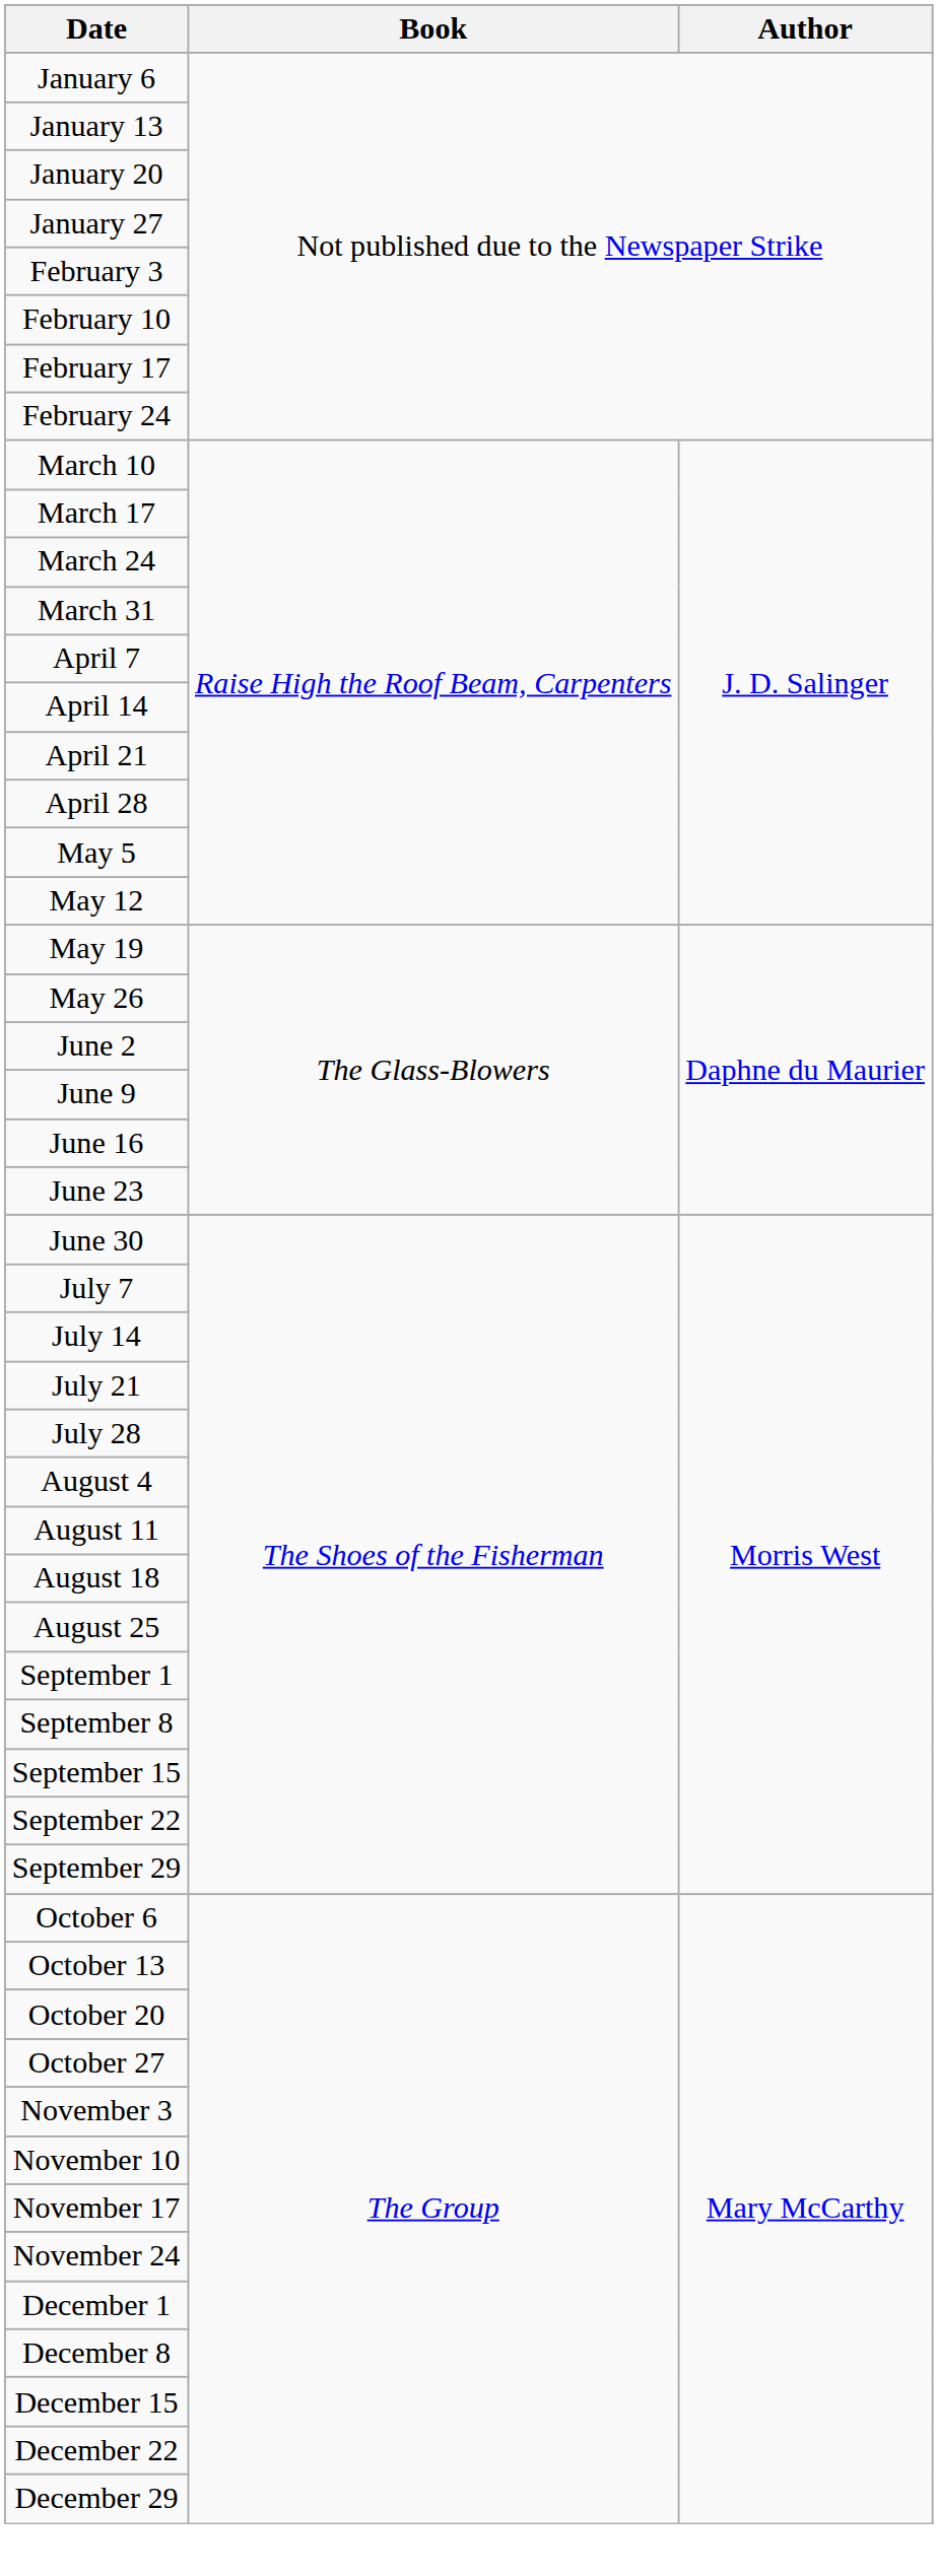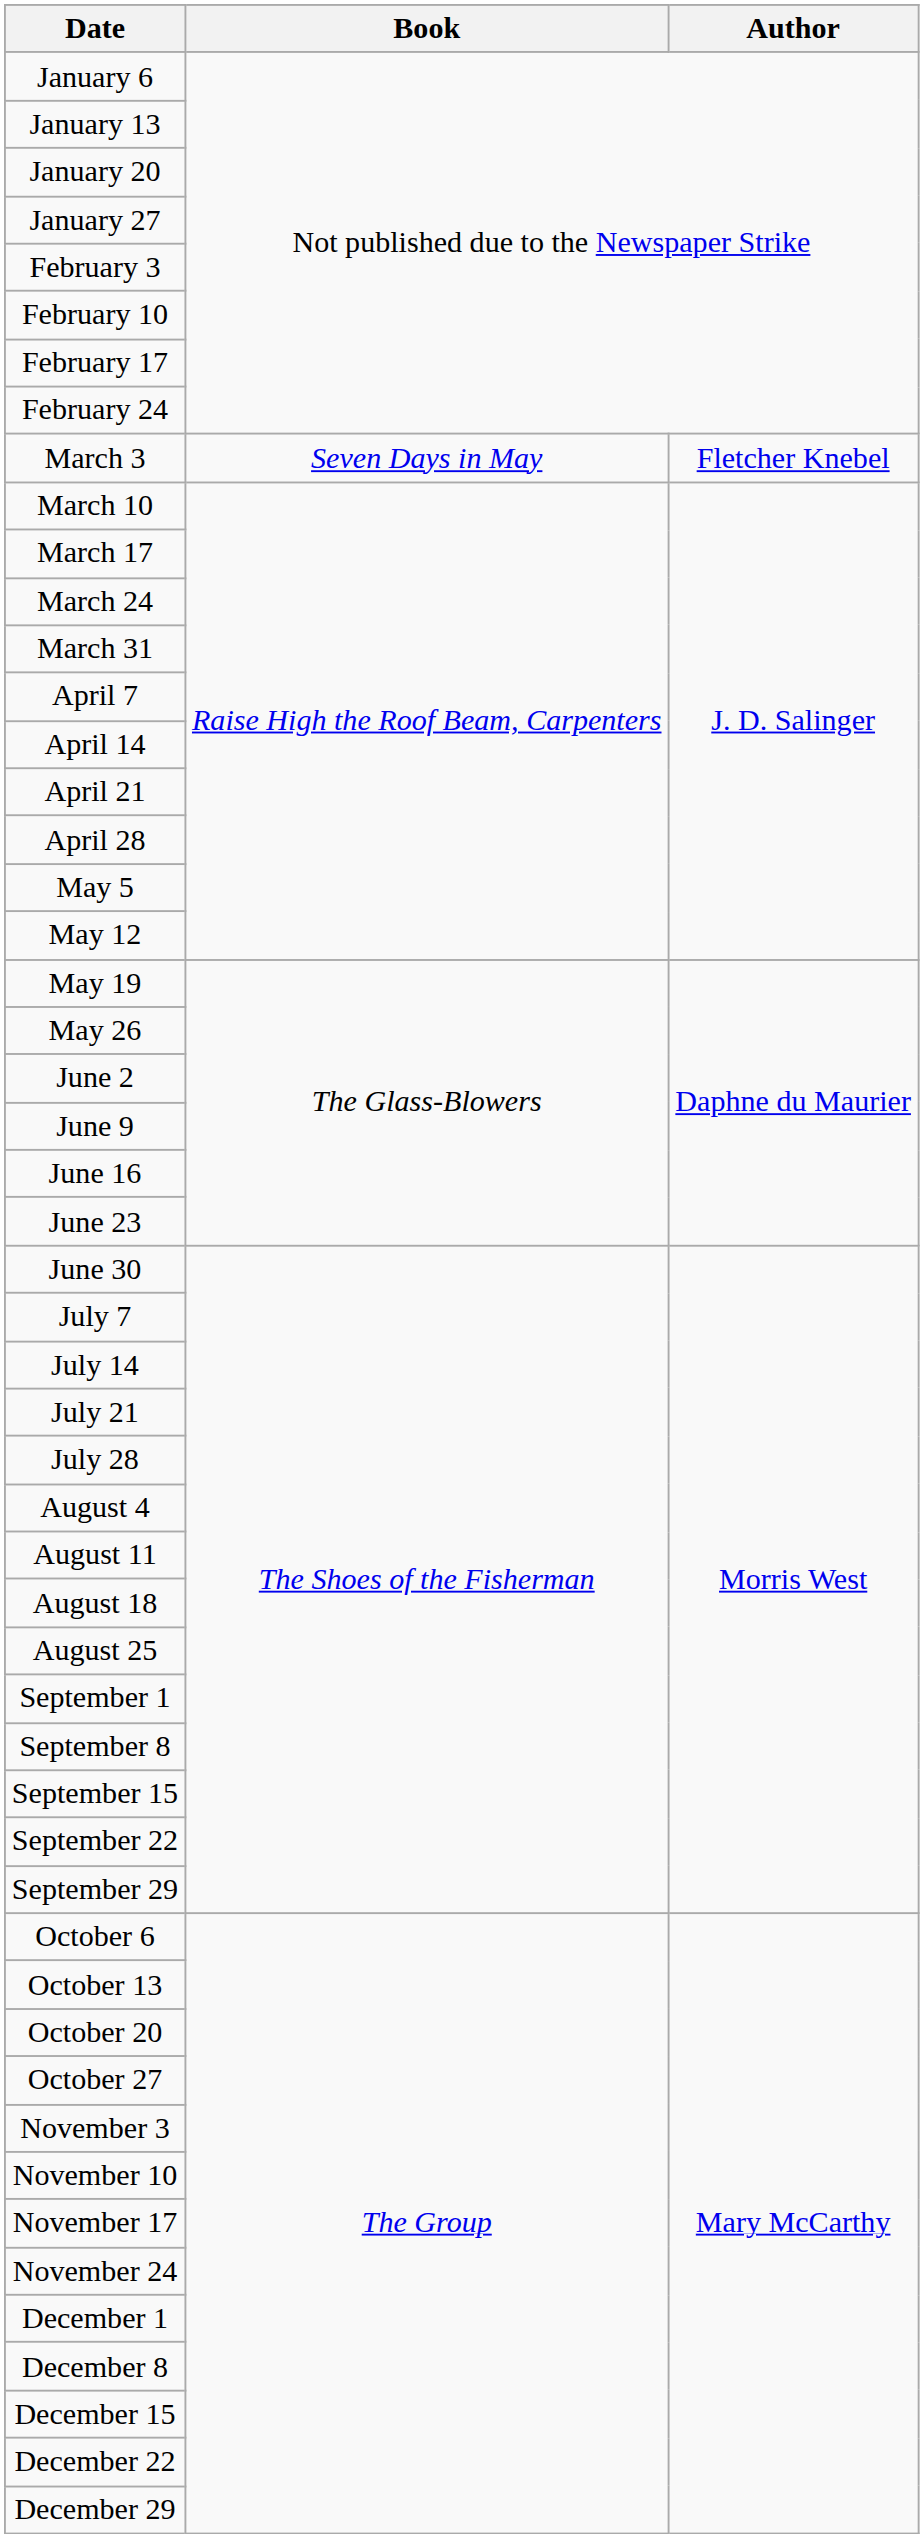 <table class="wikitable sortable" style="text-align: center">
 <tr>
 <th>Date</th>
 <th>Book</th>
 <th>Author</th>
 </tr>
 <tr>
 <td>January 6</td>
 <td rowspan=8 colspan=2>Not published due to the <a href='#'>Newspaper Strike</a></td>
 </tr>
 <tr>
 <td>January 13</td>
 </tr>
 <tr>
 <td>January 20</td>
 </tr>
 <tr>
 <td>January 27</td>
 </tr>
 <tr>
 <td>February 3</td>
 </tr>
 <tr>
 <td>February 10</td>
 </tr>
 <tr>
 <td>February 17</td>
 </tr>
 <tr>
 <td>February 24</td>
+</tr>
+<tr>
+<td>March 3</td>
+<td><em><a href='#'>Seven Days in May</a></em></td>
+<td><a href='#'>Fletcher Knebel</a></td>
 </tr>
 <tr>
 <td>March 10</td>
 <td rowspan=10><em><a href='#'>Raise High the Roof Beam, Carpenters</a></em></td>
 <td rowspan=10><a href='#'>J. D. Salinger</a></td>
 </tr>
 <tr>
 <td>March 17</td>
 </tr>
 <tr>
 <td>March 24</td>
 </tr>
 <tr>
 <td>March 31</td>
 </tr>
 <tr>
 <td>April 7</td>
 </tr>
 <tr>
 <td>April 14</td>
 </tr>
 <tr>
 <td>April 21</td>
 </tr>
 <tr>
 <td>April 28</td>
 </tr>
 <tr>
 <td>May 5</td>
 </tr>
 <tr>
 <td>May 12</td>
 </tr>
 <tr>
 <td>May 19</td>
 <td rowspan=6><em>The Glass-Blowers</em></td>
 <td rowspan=6><a href='#'>Daphne du Maurier</a></td>
 </tr>
 <tr>
 <td>May 26</td>
 </tr>
 <tr>
 <td>June 2</td>
 </tr>
 <tr>
 <td>June 9</td>
 </tr>
 <tr>
 <td>June 16</td>
 </tr>
 <tr>
 <td>June 23</td>
 </tr>
 <tr>
 <td>June 30</td>
 <td rowspan=14><em><a href='#'>The Shoes of the Fisherman</a></em></td>
 <td rowspan=14><a href='#'>Morris West</a></td>
 </tr>
 <tr>
 <td>July 7</td>
 </tr>
 <tr>
 <td>July 14</td>
 </tr>
 <tr>
 <td>July 21</td>
 </tr>
 <tr>
 <td>July 28</td>
 </tr>
 <tr>
 <td>August 4</td>
 </tr>
 <tr>
 <td>August 11</td>
 </tr>
 <tr>
 <td>August 18</td>
 </tr>
 <tr>
 <td>August 25</td>
 </tr>
 <tr>
 <td>September 1</td>
 </tr>
 <tr>
 <td>September 8</td>
 </tr>
 <tr>
 <td>September 15</td>
 </tr>
 <tr>
 <td>September 22</td>
 </tr>
 <tr>
 <td>September 29</td>
 </tr>
 <tr>
 <td>October 6</td>
 <td rowspan=13><em><a href='#'>The Group</a></em></td>
 <td rowspan=13><a href='#'>Mary McCarthy</a></td>
 </tr>
 <tr>
 <td>October 13</td>
 </tr>
 <tr>
 <td>October 20</td>
 </tr>
 <tr>
 <td>October 27</td>
 </tr>
 <tr>
 <td>November 3</td>
 </tr>
 <tr>
 <td>November 10</td>
 </tr>
 <tr>
 <td>November 17</td>
 </tr>
 <tr>
 <td>November 24</td>
 </tr>
 <tr>
 <td>December 1</td>
 </tr>
 <tr>
 <td>December 8</td>
 </tr>
 <tr>
 <td>December 15</td>
 </tr>
 <tr>
 <td>December 22</td>
 </tr>
 <tr>
 <td>December 29</td>
 </tr>
 </table>
